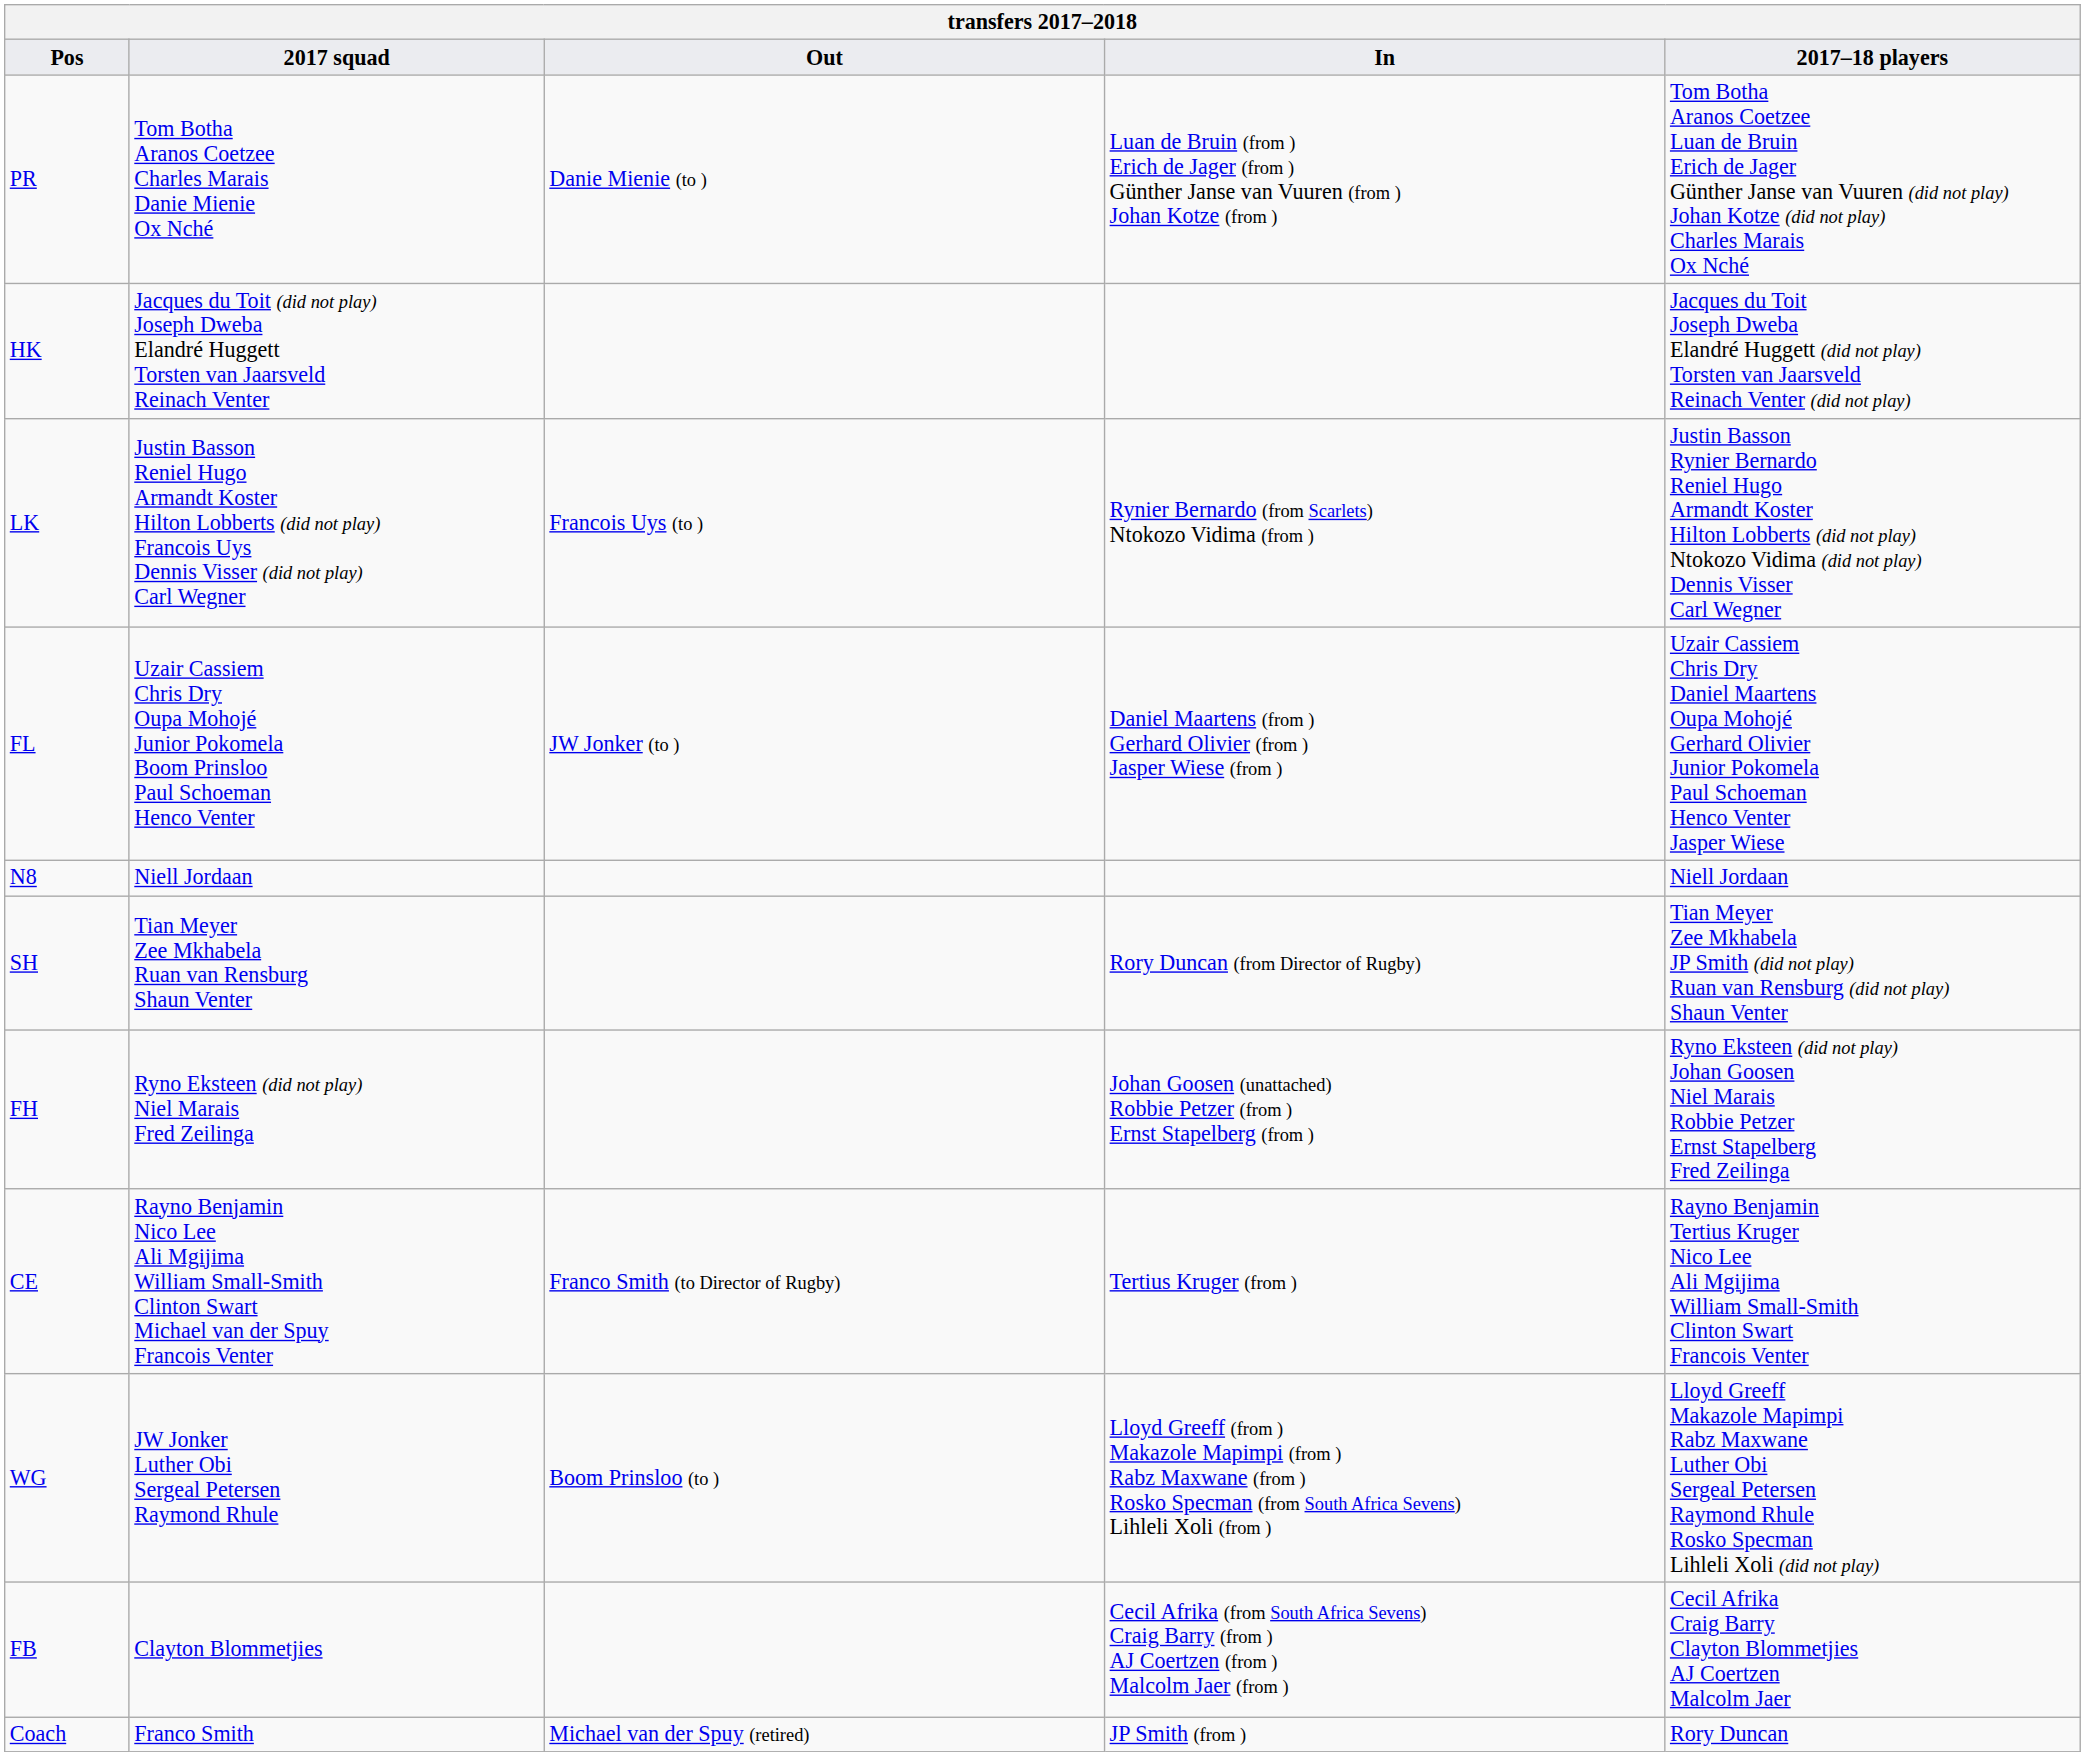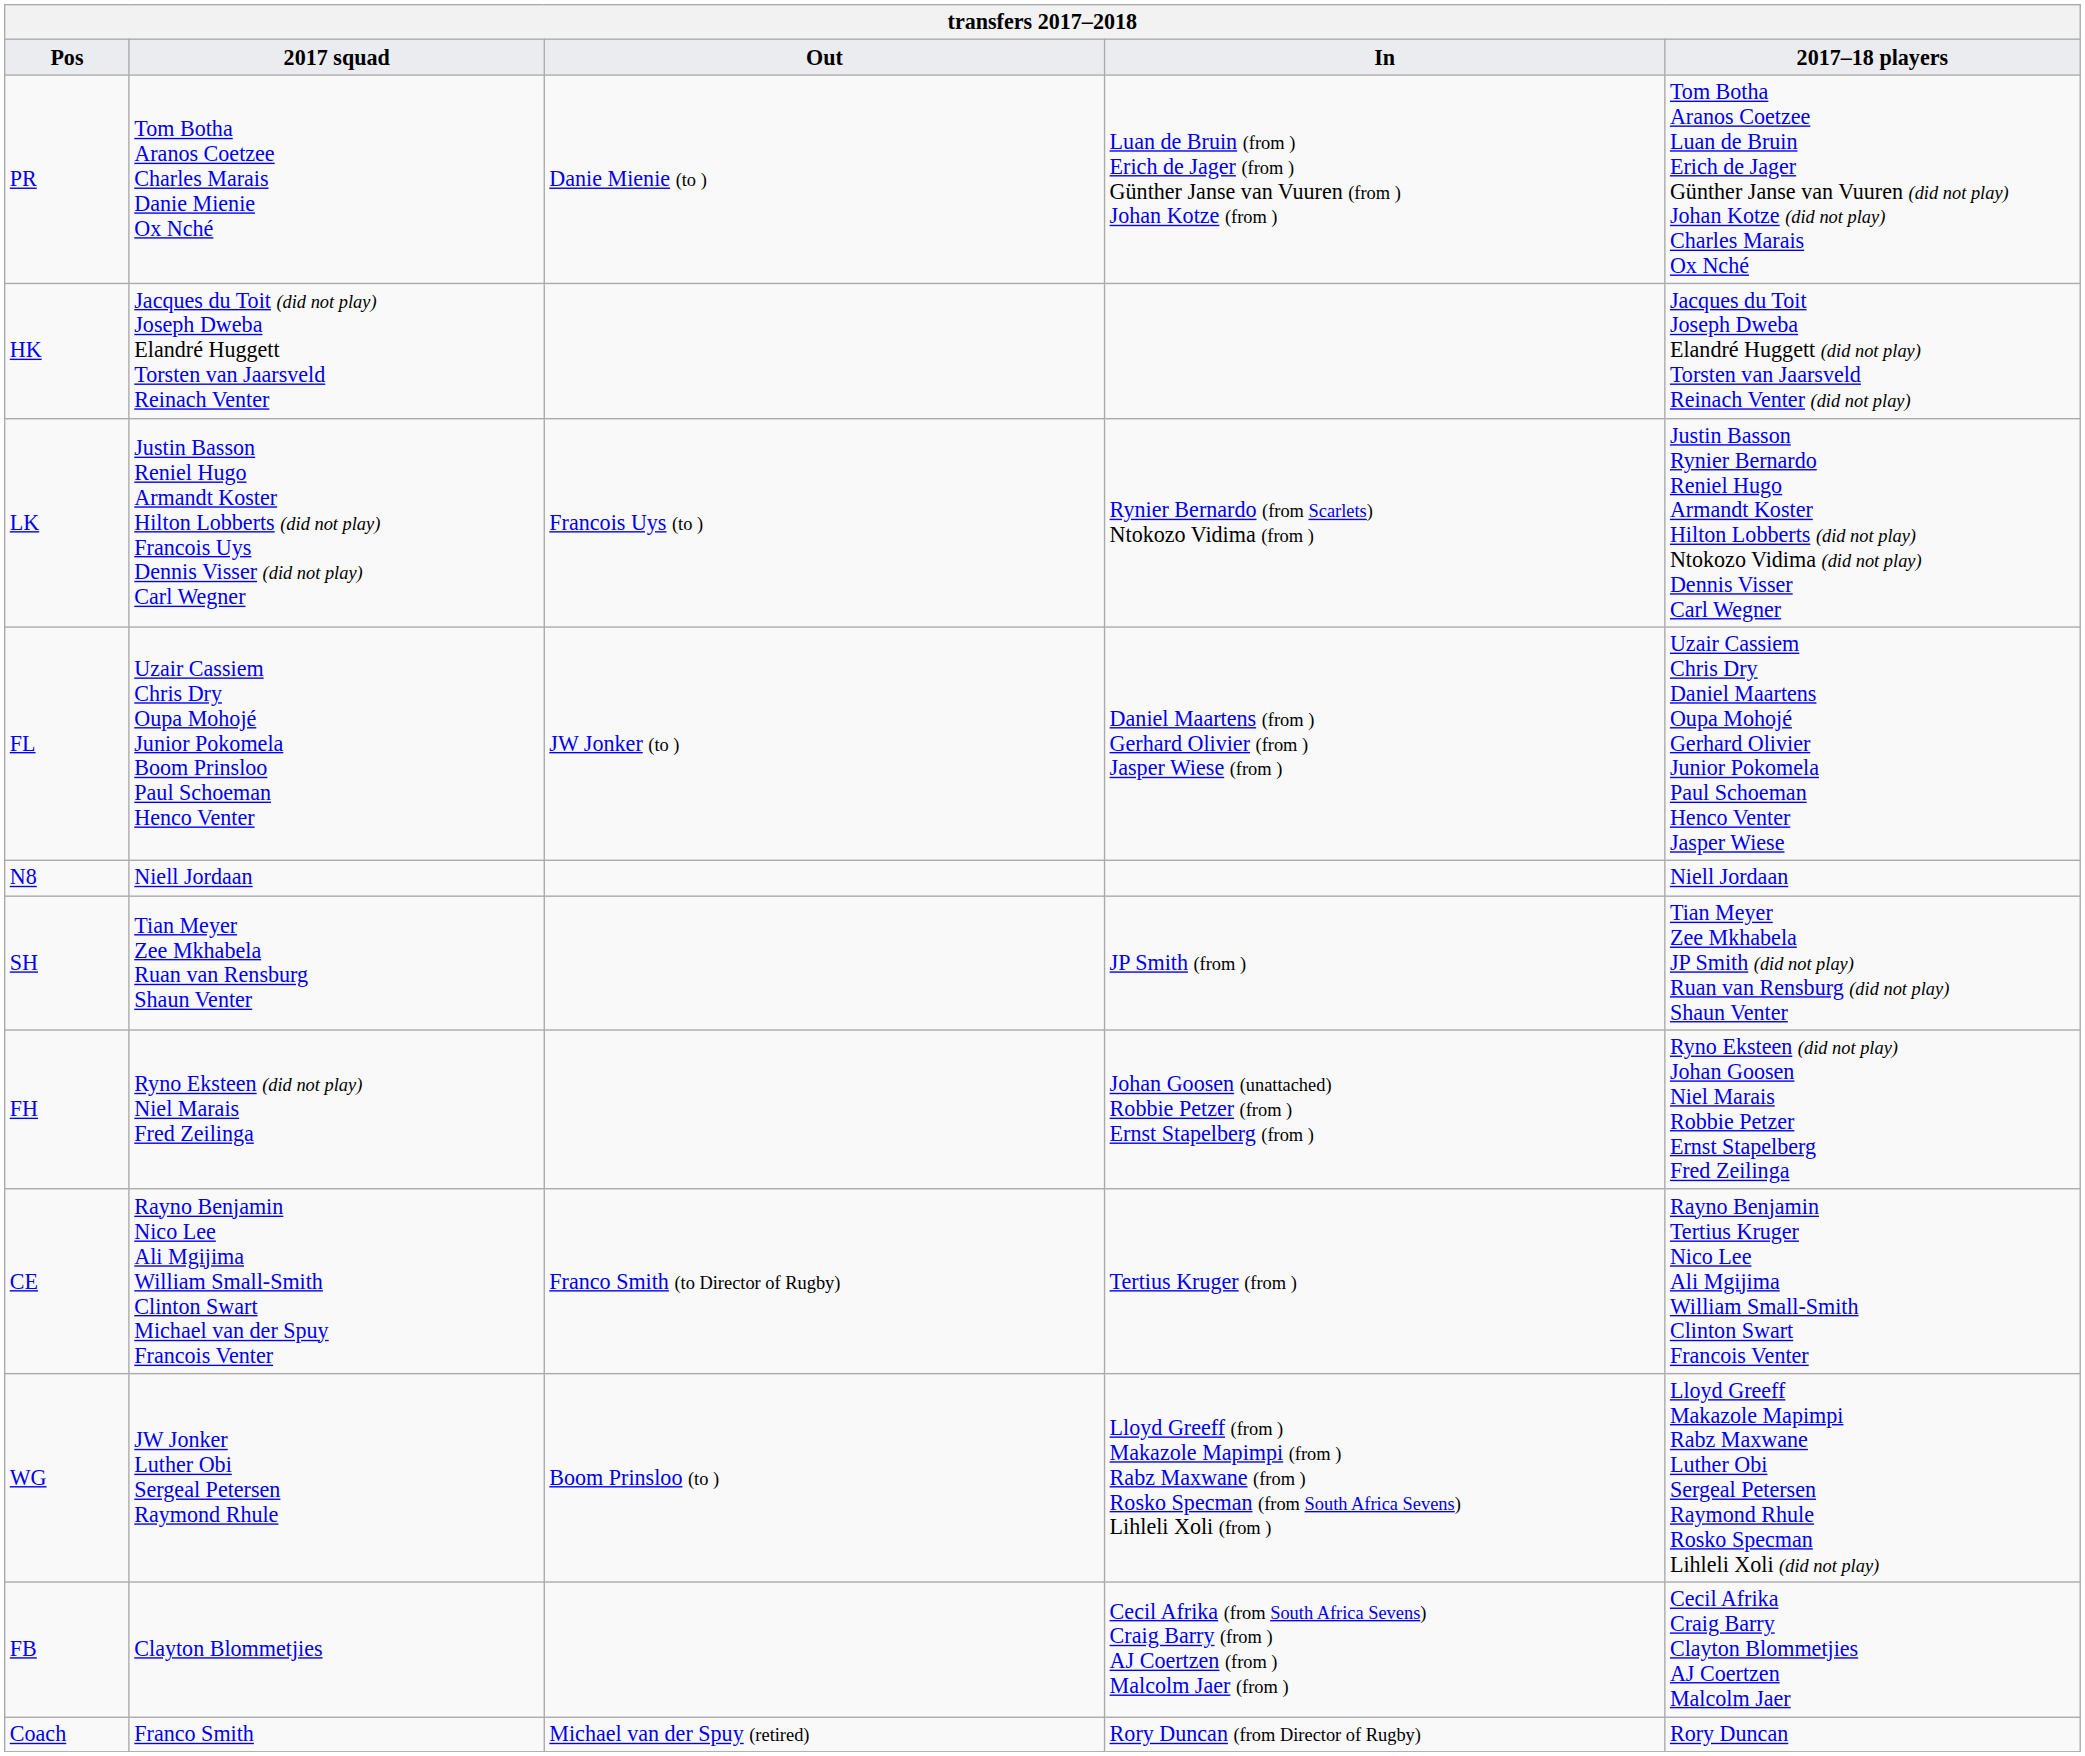 <table class="wikitable" style="text-align: left; width:95%">
 <tr>
 <th colspan="100%"> transfers 2017–2018</th>
 </tr>
 <tr>
 <th style="background:#ebecf0; width:6%;">Pos</th>
 <th style="background:#ebecf0; width:20%;">2017 squad</th>
 <th style="background:#ebecf0; width:27%;">Out</th>
 <th style="background:#ebecf0; width:27%;">In</th>
 <th style="background:#ebecf0; width:20%;">2017–18 players</th>
 </tr>
 <tr>
 <td><a href='#'>PR</a></td>
 <td> <a href='#'>Tom Botha</a> <br> <a href='#'>Aranos Coetzee</a> <br> <a href='#'>Charles Marais</a> <br> <a href='#'>Danie Mienie</a> <br> <a href='#'>Ox Nché</a></td>
 <td>  <a href='#'>Danie Mienie</a> <small>(to )</small></td>
 <td>  <a href='#'>Luan de Bruin</a> <small>(from )</small> <br>  <a href='#'>Erich de Jager</a> <small>(from )</small> <br>  Günther Janse van Vuuren <small>(from )</small> <br>  <a href='#'>Johan Kotze</a> <small>(from )</small></td>
 <td> <a href='#'>Tom Botha</a> <br> <a href='#'>Aranos Coetzee</a> <br> <a href='#'>Luan de Bruin</a> <br> <a href='#'>Erich de Jager</a> <br> Günther Janse van Vuuren <small><em>(did not play)</em></small> <br> <a href='#'>Johan Kotze</a> <small><em>(did not play)</em></small> <br> <a href='#'>Charles Marais</a> <br> <a href='#'>Ox Nché</a></td>
 </tr>
 <tr>
 <td><a href='#'>HK</a></td>
 <td> <a href='#'>Jacques du Toit</a> <small><em>(did not play)</em></small> <br> <a href='#'>Joseph Dweba</a> <br> Elandré Huggett <br> <a href='#'>Torsten van Jaarsveld</a> <br> <a href='#'>Reinach Venter</a></td>
 <td></td>
 <td></td>
 <td> <a href='#'>Jacques du Toit</a> <br> <a href='#'>Joseph Dweba</a> <br> Elandré Huggett <small><em>(did not play)</em></small> <br> <a href='#'>Torsten van Jaarsveld</a> <br> <a href='#'>Reinach Venter</a> <small><em>(did not play)</em></small></td>
 </tr>
 <tr>
 <td><a href='#'>LK</a></td>
 <td> <a href='#'>Justin Basson</a> <br> <a href='#'>Reniel Hugo</a> <br> <a href='#'>Armandt Koster</a> <br> <a href='#'>Hilton Lobberts</a> <small><em>(did not play)</em></small> <br> <a href='#'>Francois Uys</a> <br> <a href='#'>Dennis Visser</a> <small><em>(did not play)</em></small> <br> <a href='#'>Carl Wegner</a></td>
 <td>  <a href='#'>Francois Uys</a> <small>(to )</small></td>
 <td>  <a href='#'>Rynier Bernardo</a> <small>(from  <a href='#'>Scarlets</a>)</small> <br>  Ntokozo Vidima <small>(from )</small></td>
 <td> <a href='#'>Justin Basson</a> <br> <a href='#'>Rynier Bernardo</a> <br> <a href='#'>Reniel Hugo</a> <br> <a href='#'>Armandt Koster</a> <br> <a href='#'>Hilton Lobberts</a> <small><em>(did not play)</em></small> <br> Ntokozo Vidima <small><em>(did not play)</em></small> <br> <a href='#'>Dennis Visser</a> <br> <a href='#'>Carl Wegner</a></td>
 </tr>
 <tr>
 <td><a href='#'>FL</a></td>
 <td> <a href='#'>Uzair Cassiem</a> <br> <a href='#'>Chris Dry</a> <br> <a href='#'>Oupa Mohojé</a> <br> <a href='#'>Junior Pokomela</a> <br> <a href='#'>Boom Prinsloo</a> <br> <a href='#'>Paul Schoeman</a> <br> <a href='#'>Henco Venter</a></td>
 <td>  <a href='#'>JW Jonker</a> <small>(to )</small></td>
 <td>  <a href='#'>Daniel Maartens</a> <small>(from )</small> <br>  <a href='#'>Gerhard Olivier</a> <small>(from )</small> <br>  <a href='#'>Jasper Wiese</a> <small>(from )</small></td>
 <td> <a href='#'>Uzair Cassiem</a> <br> <a href='#'>Chris Dry</a> <br> <a href='#'>Daniel Maartens</a> <br> <a href='#'>Oupa Mohojé</a> <br> <a href='#'>Gerhard Olivier</a> <br> <a href='#'>Junior Pokomela</a> <br> <a href='#'>Paul Schoeman</a> <br> <a href='#'>Henco Venter</a> <br> <a href='#'>Jasper Wiese</a></td>
 </tr>
 <tr>
 <td><a href='#'>N8</a></td>
 <td> <a href='#'>Niell Jordaan</a></td>
 <td></td>
 <td></td>
 <td> <a href='#'>Niell Jordaan</a></td>
 </tr>
 <tr>
 <td><a href='#'>SH</a></td>
 <td> <a href='#'>Tian Meyer</a> <br> <a href='#'>Zee Mkhabela</a> <br> <a href='#'>Ruan van Rensburg</a> <br> <a href='#'>Shaun Venter</a></td>
 <td></td>
-<td>  <a href='#'>Rory Duncan</a> <small>(from Director of Rugby)</small></td>
+<td>  <a href='#'>JP Smith</a> <small>(from )</small></td>
 <td> <a href='#'>Tian Meyer</a> <br> <a href='#'>Zee Mkhabela</a> <br> <a href='#'>JP Smith</a> <small><em>(did not play)</em></small> <br> <a href='#'>Ruan van Rensburg</a> <small><em>(did not play)</em></small> <br> <a href='#'>Shaun Venter</a></td>
 </tr>
 <tr>
 <td><a href='#'>FH</a></td>
 <td> <a href='#'>Ryno Eksteen</a> <small><em>(did not play)</em></small> <br> <a href='#'>Niel Marais</a> <br> <a href='#'>Fred Zeilinga</a></td>
 <td></td>
 <td>  <a href='#'>Johan Goosen</a> <small>(unattached)</small> <br>  <a href='#'>Robbie Petzer</a> <small>(from )</small> <br>  <a href='#'>Ernst Stapelberg</a> <small>(from )</small></td>
 <td> <a href='#'>Ryno Eksteen</a> <small><em>(did not play)</em></small> <br> <a href='#'>Johan Goosen</a> <br> <a href='#'>Niel Marais</a> <br> <a href='#'>Robbie Petzer</a> <br> <a href='#'>Ernst Stapelberg</a> <br> <a href='#'>Fred Zeilinga</a></td>
 </tr>
 <tr>
 <td><a href='#'>CE</a></td>
 <td> <a href='#'>Rayno Benjamin</a> <br> <a href='#'>Nico Lee</a> <br> <a href='#'>Ali Mgijima</a> <br> <a href='#'>William Small-Smith</a> <br> <a href='#'>Clinton Swart</a> <br> <a href='#'>Michael van der Spuy</a> <br> <a href='#'>Francois Venter</a></td>
 <td>  <a href='#'>Franco Smith</a> <small>(to Director of Rugby)</small></td>
 <td>  <a href='#'>Tertius Kruger</a> <small>(from )</small></td>
 <td> <a href='#'>Rayno Benjamin</a> <br> <a href='#'>Tertius Kruger</a> <br> <a href='#'>Nico Lee</a> <br> <a href='#'>Ali Mgijima</a> <br> <a href='#'>William Small-Smith</a> <br> <a href='#'>Clinton Swart</a> <br> <a href='#'>Francois Venter</a></td>
 </tr>
 <tr>
 <td><a href='#'>WG</a></td>
 <td> <a href='#'>JW Jonker</a> <br> <a href='#'>Luther Obi</a> <br> <a href='#'>Sergeal Petersen</a> <br> <a href='#'>Raymond Rhule</a></td>
 <td>  <a href='#'>Boom Prinsloo</a> <small>(to )</small></td>
 <td>  <a href='#'>Lloyd Greeff</a> <small>(from )</small> <br>  <a href='#'>Makazole Mapimpi</a> <small>(from )</small> <br>  <a href='#'>Rabz Maxwane</a> <small>(from )</small> <br>  <a href='#'>Rosko Specman</a> <small>(from <a href='#'>South Africa Sevens</a>)</small> <br>  Lihleli Xoli <small>(from )</small></td>
 <td> <a href='#'>Lloyd Greeff</a> <br> <a href='#'>Makazole Mapimpi</a> <br> <a href='#'>Rabz Maxwane</a> <br> <a href='#'>Luther Obi</a> <br> <a href='#'>Sergeal Petersen</a> <br> <a href='#'>Raymond Rhule</a> <br> <a href='#'>Rosko Specman</a> <br> Lihleli Xoli <small><em>(did not play)</em></small></td>
 </tr>
 <tr>
 <td><a href='#'>FB</a></td>
 <td> <a href='#'>Clayton Blommetjies</a></td>
 <td></td>
 <td>  <a href='#'>Cecil Afrika</a> <small>(from <a href='#'>South Africa Sevens</a>)</small> <br>  <a href='#'>Craig Barry</a> <small>(from )</small> <br>  <a href='#'>AJ Coertzen</a> <small>(from )</small> <br>  <a href='#'>Malcolm Jaer</a> <small>(from )</small></td>
 <td> <a href='#'>Cecil Afrika</a> <br> <a href='#'>Craig Barry</a> <br> <a href='#'>Clayton Blommetjies</a> <br> <a href='#'>AJ Coertzen</a> <br> <a href='#'>Malcolm Jaer</a></td>
 </tr>
 <tr>
 <td><a href='#'>Coach</a></td>
 <td> <a href='#'>Franco Smith</a></td>
 <td>  <a href='#'>Michael van der Spuy</a> <small>(retired)</small></td>
-<td>  <a href='#'>JP Smith</a> <small>(from )</small></td>
+<td>  <a href='#'>Rory Duncan</a> <small>(from Director of Rugby)</small></td>
 <td> <a href='#'>Rory Duncan</a></td>
 </tr>
 </table>
